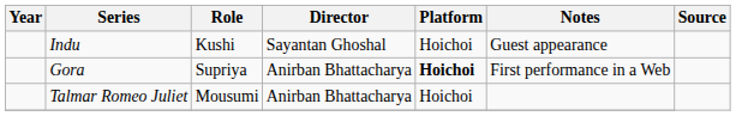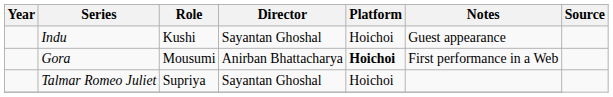 <table class="wikitable sortable plainrowheaders">
 <tr>
 <th>Year</th>
 <th>Series</th>
 <th>Role</th>
 <th>Director</th>
 <th>Platform</th>
 <th>Notes</th>
 <th class="unsortable">Source</th>
 </tr>
 <tr>
 <td></td>
 <td><em>Indu</em></td>
 <td>Kushi</td>
 <td>Sayantan Ghoshal</td>
 <td>Hoichoi</td>
 <td>Guest appearance</td>
 <td></td>
 </tr>
 <tr>
 <td></td>
 <td><em>Gora</em></td>
-<td>Supriya</td>
+<td>Mousumi</td>
 <td>Anirban Bhattacharya</td>
 <td><strong>Hoichoi</strong></td>
 <td>First performance in a Web</td>
 <td></td>
 </tr>
 <tr>
 <td></td>
 <td><em>Talmar Romeo Juliet</em></td>
-<td>Mousumi</td>
-<td>Anirban Bhattacharya</td>
+<td>Supriya</td>
+<td>Sayantan Ghoshal</td>
 <td>Hoichoi</td>
 <td></td>
 </tr>
 <tr>
 </tr>
 </table>
